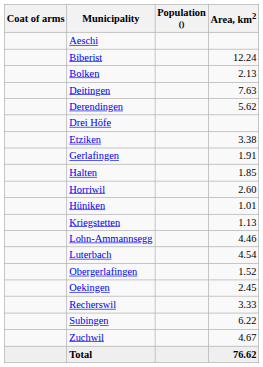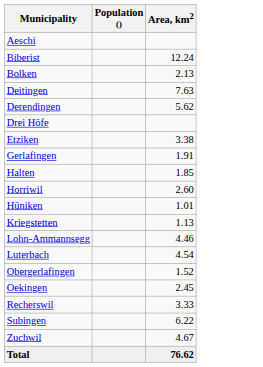 <table class="wikitable">
 <tr>
-<th>Coat of arms</th>
 <th>Municipality</th>
 <th>Population<br><small>()</small></th>
 <th>Area, km<sup>2</sup></th>
 </tr>
 <tr>
-<td align="center"></td>
 <td><a href='#'>Aeschi</a></td>
 <td align="center"></td>
 <td align="right"></td>
 </tr>
 <tr>
-<td align="center"></td>
 <td><a href='#'>Biberist</a></td>
 <td align="center"></td>
 <td align="right">12.24</td>
 </tr>
 <tr>
-<td align="center"></td>
 <td><a href='#'>Bolken</a></td>
 <td align="center"></td>
 <td align="right">2.13</td>
 </tr>
 <tr>
-<td align="center"></td>
 <td><a href='#'>Deitingen</a></td>
 <td align="center"></td>
 <td align="right">7.63</td>
 </tr>
 <tr>
-<td align="center"></td>
 <td><a href='#'>Derendingen</a></td>
 <td align="center"></td>
 <td align="right">5.62</td>
 </tr>
 <tr>
-<td align="center"></td>
 <td><a href='#'>Drei Höfe</a></td>
 <td align="center"></td>
 <td align="right"></td>
 </tr>
 <tr>
-<td align="center"></td>
 <td><a href='#'>Etziken</a></td>
 <td align="center"></td>
 <td align="right">3.38</td>
 </tr>
 <tr>
-<td align="center"></td>
 <td><a href='#'>Gerlafingen</a></td>
 <td align="center"></td>
 <td align="right">1.91</td>
 </tr>
 <tr>
-<td align="center"></td>
 <td><a href='#'>Halten</a></td>
 <td align="center"></td>
 <td align="right">1.85</td>
 </tr>
 <tr>
-<td align="center"></td>
 <td><a href='#'>Horriwil</a></td>
 <td align="center"></td>
 <td align="right">2.60</td>
 </tr>
 <tr>
-<td align="center"></td>
 <td><a href='#'>Hüniken</a></td>
 <td align="center"></td>
 <td align="right">1.01</td>
 </tr>
 <tr>
-<td align="center"></td>
 <td><a href='#'>Kriegstetten</a></td>
 <td align="center"></td>
 <td align="right">1.13</td>
 </tr>
 <tr>
-<td align="center"></td>
 <td><a href='#'>Lohn-Ammannsegg</a></td>
 <td align="center"></td>
 <td align="right">4.46</td>
 </tr>
 <tr>
-<td align="center"></td>
 <td><a href='#'>Luterbach</a></td>
 <td align="center"></td>
 <td align="right">4.54</td>
 </tr>
 <tr>
-<td align="center"></td>
 <td><a href='#'>Obergerlafingen</a></td>
 <td align="center"></td>
 <td align="right">1.52</td>
 </tr>
 <tr>
-<td align="center"></td>
 <td><a href='#'>Oekingen</a></td>
 <td align="center"></td>
 <td align="right">2.45</td>
 </tr>
 <tr>
-<td align="center"></td>
 <td><a href='#'>Recherswil</a></td>
 <td align="center"></td>
 <td align="right">3.33</td>
 </tr>
 <tr>
-<td align="center"></td>
 <td><a href='#'>Subingen</a></td>
 <td align="center"></td>
 <td align="right">6.22</td>
 </tr>
 <tr>
-<td align="center"></td>
 <td><a href='#'>Zuchwil</a></td>
 <td align="center"></td>
 <td align="right">4.67</td>
 </tr>
 <tr>
-<td bgcolor="#EFEFEF"></td>
 <td bgcolor="#EFEFEF"><strong>Total</strong></td>
 <td bgcolor="#EFEFEF" align="center"><strong></strong></td>
 <td bgcolor="#EFEFEF" align="right"><strong>76.62</strong></td>
 </tr>
 </table>
